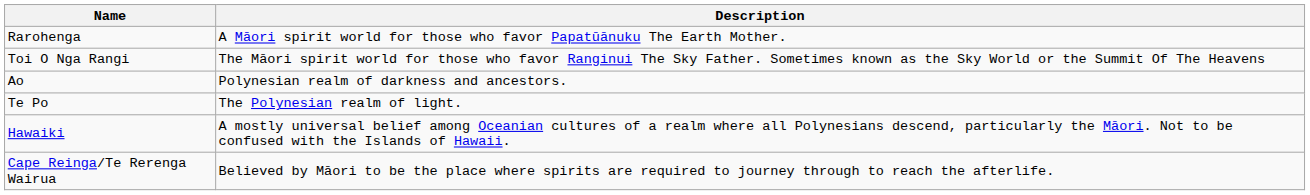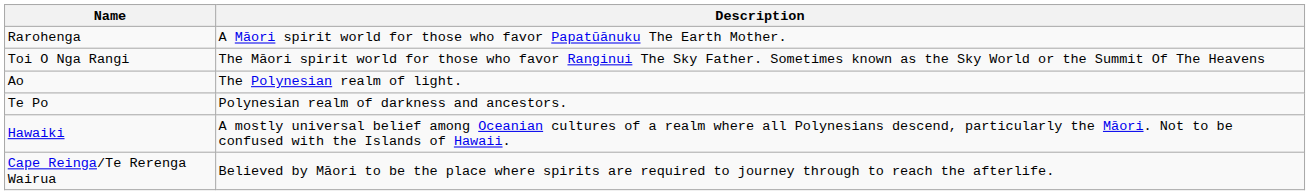 <table class="wikitable">
 <tr>
 <th>Name</th>
 <th>Description</th>
 </tr>
 <tr>
 <td>Rarohenga</td>
 <td>A <a href='#'>Māori</a> spirit world for those who favor <a href='#'>Papatūānuku</a> The Earth Mother.</td>
 </tr>
 <tr>
 <td>Toi O Nga Rangi</td>
 <td>The Māori spirit world for those who favor <a href='#'>Ranginui</a> The Sky Father. Sometimes known as the Sky World or the Summit Of The Heavens</td>
 </tr>
 <tr>
 <td>Ao</td>
-<td>Polynesian realm of darkness and ancestors.</td>
+<td>The <a href='#'>Polynesian</a> realm of light.</td>
 </tr>
 <tr>
 <td>Te Po</td>
-<td>The <a href='#'>Polynesian</a> realm of light.</td>
+<td>Polynesian realm of darkness and ancestors.</td>
 </tr>
 <tr>
 <td><a href='#'>Hawaiki</a></td>
 <td>A mostly universal belief among <a href='#'>Oceanian</a> cultures of a realm where all Polynesians descend, particularly the <a href='#'>Māori</a>. Not to be confused with the Islands of <a href='#'>Hawaii</a>.</td>
 </tr>
 <tr>
 <td><a href='#'>Cape Reinga</a>/Te Rerenga Wairua</td>
 <td>Believed by Māori to be the place where spirits are required to journey through to reach the afterlife.</td>
 </tr>
 </table>
